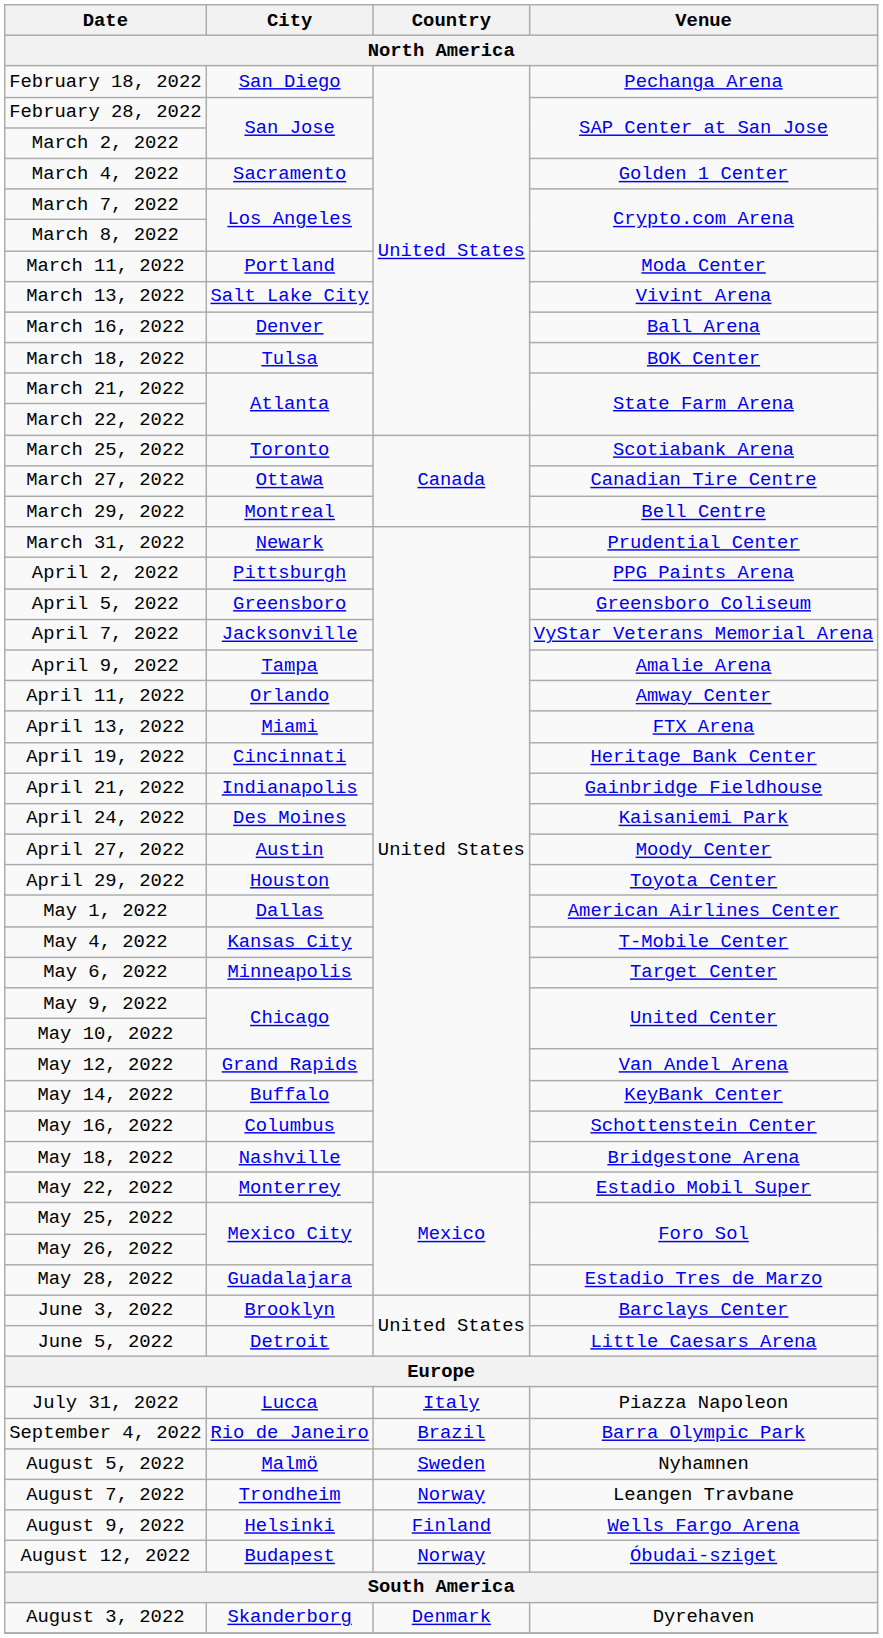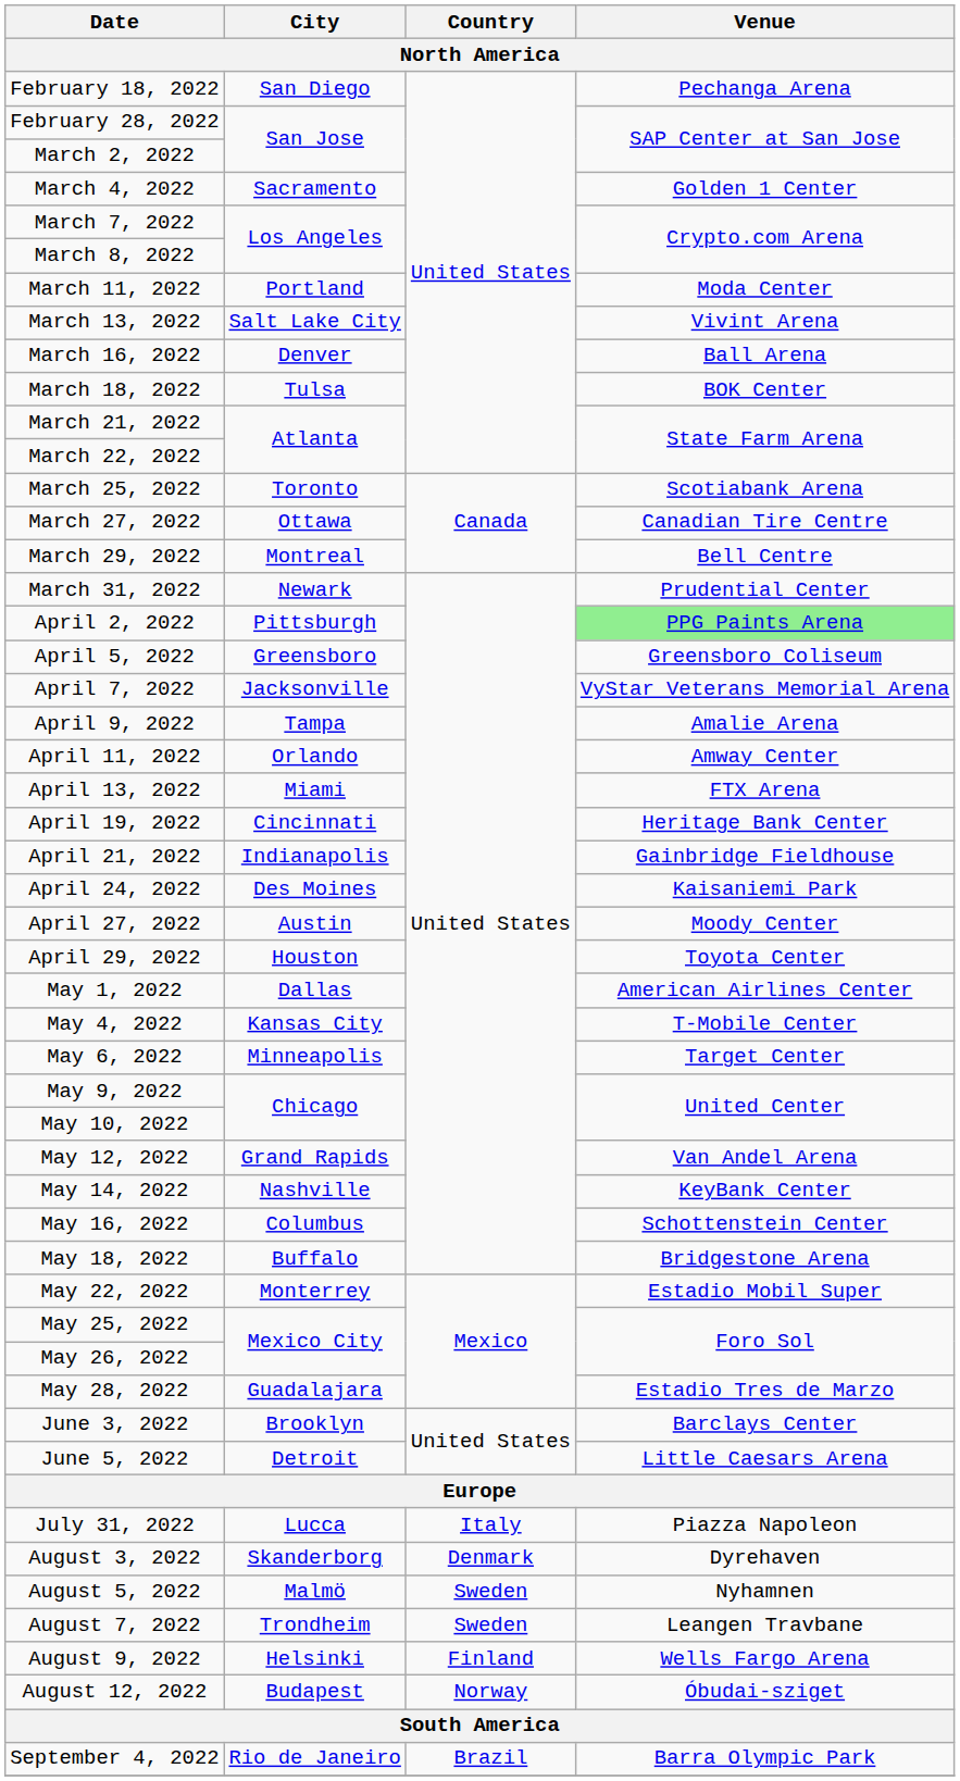 <table class="wikitable plainrowheaders" style="text-align:center;">
 <tr>
 <th scope="col">Date</th>
 <th scope="col">City</th>
 <th scope="col">Country</th>
 <th scope="col">Venue</th>
 </tr>
 <tr>
 <th colspan="4">North America</th>
 </tr>
 <tr>
 <td scope="row">February 18, 2022</td>
 <td><a href='#'>San Diego</a></td>
 <td rowspan="12"><a href='#'>United States</a></td>
 <td><a href='#'>Pechanga Arena</a></td>
 </tr>
 <tr>
 <td scope="row">February 28, 2022</td>
 <td rowspan="2"><a href='#'>San Jose</a></td>
 <td rowspan="2"><a href='#'>SAP Center at San Jose</a></td>
 </tr>
 <tr>
 <td scope="row">March 2, 2022</td>
 </tr>
 <tr>
 <td scope="row">March 4, 2022</td>
 <td><a href='#'>Sacramento</a></td>
 <td><a href='#'>Golden 1 Center</a></td>
 </tr>
 <tr>
 <td scope="row">March 7, 2022</td>
 <td rowspan="2"><a href='#'>Los Angeles</a></td>
 <td rowspan="2"><a href='#'>Crypto.com Arena</a></td>
 </tr>
 <tr>
 <td scope="row">March 8, 2022</td>
 </tr>
 <tr>
 <td scope="row">March 11, 2022</td>
 <td><a href='#'>Portland</a></td>
 <td><a href='#'>Moda Center</a></td>
 </tr>
 <tr>
 <td scope="row">March 13, 2022</td>
 <td><a href='#'>Salt Lake City</a></td>
 <td><a href='#'>Vivint Arena</a></td>
 </tr>
 <tr>
 <td scope="row">March 16, 2022</td>
 <td><a href='#'>Denver</a></td>
 <td><a href='#'>Ball Arena</a></td>
 </tr>
 <tr>
 <td scope="row">March 18, 2022</td>
 <td><a href='#'>Tulsa</a></td>
 <td><a href='#'>BOK Center</a></td>
 </tr>
 <tr>
 <td scope="row">March 21, 2022</td>
 <td rowspan="2"><a href='#'>Atlanta</a></td>
 <td rowspan="2"><a href='#'>State Farm Arena</a></td>
 </tr>
 <tr>
 <td scope="row">March 22, 2022</td>
 </tr>
 <tr>
 <td scope="row">March 25, 2022</td>
 <td><a href='#'>Toronto</a></td>
 <td rowspan="3"><a href='#'>Canada</a></td>
 <td><a href='#'>Scotiabank Arena</a></td>
 </tr>
 <tr>
 <td scope="row">March 27, 2022</td>
 <td><a href='#'>Ottawa</a></td>
 <td><a href='#'>Canadian Tire Centre</a></td>
 </tr>
 <tr>
 <td scope="row">March 29, 2022</td>
 <td><a href='#'>Montreal</a></td>
 <td><a href='#'>Bell Centre</a></td>
 </tr>
 <tr>
 <td scope="row">March 31, 2022</td>
 <td><a href='#'>Newark</a></td>
 <td rowspan="21">United States</td>
 <td><a href='#'>Prudential Center</a></td>
 </tr>
 <tr>
 <td scope="row">April 2, 2022</td>
 <td><a href='#'>Pittsburgh</a></td>
-<td><a href='#'>PPG Paints Arena</a></td>
+<td style="background: lightgreen;"><a href='#'>PPG Paints Arena</a></td>
 </tr>
 <tr>
 <td scope="row">April 5, 2022</td>
 <td><a href='#'>Greensboro</a></td>
 <td><a href='#'>Greensboro Coliseum</a></td>
 </tr>
 <tr>
 <td scope="row">April 7, 2022</td>
 <td><a href='#'>Jacksonville</a></td>
 <td><a href='#'>VyStar Veterans Memorial Arena</a></td>
 </tr>
 <tr>
 <td scope="row">April 9, 2022</td>
 <td><a href='#'>Tampa</a></td>
 <td><a href='#'>Amalie Arena</a></td>
 </tr>
 <tr>
 <td scope="row">April 11, 2022</td>
 <td><a href='#'>Orlando</a></td>
 <td><a href='#'>Amway Center</a></td>
 </tr>
 <tr>
 <td scope="row">April 13, 2022</td>
 <td><a href='#'>Miami</a></td>
 <td><a href='#'>FTX Arena</a></td>
 </tr>
 <tr>
 <td scope="row">April 19, 2022</td>
 <td><a href='#'>Cincinnati</a></td>
 <td><a href='#'>Heritage Bank Center</a></td>
 </tr>
 <tr>
 <td scope="row">April 21, 2022</td>
 <td><a href='#'>Indianapolis</a></td>
 <td><a href='#'>Gainbridge Fieldhouse</a></td>
 </tr>
 <tr>
 <td scope="row">April 24, 2022</td>
 <td><a href='#'>Des Moines</a></td>
 <td><a href='#'>Kaisaniemi Park</a></td>
 </tr>
 <tr>
 <td scope="row">April 27, 2022</td>
 <td><a href='#'>Austin</a></td>
 <td><a href='#'>Moody Center</a></td>
 </tr>
 <tr>
 <td scope="row">April 29, 2022</td>
 <td><a href='#'>Houston</a></td>
 <td><a href='#'>Toyota Center</a></td>
 </tr>
 <tr>
 <td scope="row">May 1, 2022</td>
 <td><a href='#'>Dallas</a></td>
 <td><a href='#'>American Airlines Center</a></td>
 </tr>
 <tr>
 <td scope="row">May 4, 2022</td>
 <td><a href='#'>Kansas City</a></td>
 <td><a href='#'>T-Mobile Center</a></td>
 </tr>
 <tr>
 <td scope="row">May 6, 2022</td>
 <td><a href='#'>Minneapolis</a></td>
 <td><a href='#'>Target Center</a></td>
 </tr>
 <tr>
 <td scope="row">May 9, 2022</td>
 <td rowspan="2"><a href='#'>Chicago</a></td>
 <td rowspan="2"><a href='#'>United Center</a></td>
 </tr>
 <tr>
 <td scope="row">May 10, 2022</td>
 </tr>
 <tr>
 <td scope="row">May 12, 2022</td>
 <td><a href='#'>Grand Rapids</a></td>
 <td><a href='#'>Van Andel Arena</a></td>
 </tr>
 <tr>
 <td scope="row">May 14, 2022</td>
-<td><a href='#'>Buffalo</a></td>
+<td><a href='#'>Nashville</a></td>
 <td><a href='#'>KeyBank Center</a></td>
 </tr>
 <tr>
 <td scope="row">May 16, 2022</td>
 <td><a href='#'>Columbus</a></td>
 <td><a href='#'>Schottenstein Center</a></td>
 </tr>
 <tr>
 <td scope="row">May 18, 2022</td>
-<td><a href='#'>Nashville</a></td>
+<td><a href='#'>Buffalo</a></td>
 <td><a href='#'>Bridgestone Arena</a></td>
 </tr>
 <tr>
 <td scope="row">May 22, 2022</td>
 <td><a href='#'>Monterrey</a></td>
 <td rowspan="4"><a href='#'>Mexico</a></td>
 <td><a href='#'>Estadio Mobil Super</a></td>
 </tr>
 <tr>
 <td scope="row">May 25, 2022</td>
 <td rowspan="2"><a href='#'>Mexico City</a></td>
 <td rowspan="2"><a href='#'>Foro Sol</a></td>
 </tr>
 <tr>
 <td scope="row">May 26, 2022</td>
 </tr>
 <tr>
 <td scope="row">May 28, 2022</td>
 <td><a href='#'>Guadalajara</a></td>
 <td><a href='#'>Estadio Tres de Marzo</a></td>
 </tr>
 <tr>
 <td>June 3, 2022</td>
 <td><a href='#'>Brooklyn</a></td>
 <td rowspan="2">United States</td>
 <td><a href='#'>Barclays Center</a></td>
 </tr>
 <tr>
 <td>June 5, 2022</td>
 <td><a href='#'>Detroit</a></td>
 <td><a href='#'>Little Caesars Arena</a></td>
 </tr>
 <tr>
 <th colspan="4">Europe</th>
 </tr>
 <tr>
 <td>July 31, 2022</td>
 <td><a href='#'>Lucca</a></td>
 <td><a href='#'>Italy</a></td>
 <td>Piazza Napoleon</td>
 </tr>
 <tr>
-<td>September 4, 2022</td>
-<td><a href='#'>Rio de Janeiro</a></td>
-<td><a href='#'>Brazil</a></td>
-<td><a href='#'>Barra Olympic Park</a></td>
+<td>August 3, 2022</td>
+<td><a href='#'>Skanderborg</a></td>
+<td><a href='#'>Denmark</a></td>
+<td>Dyrehaven</td>
 </tr>
 <tr>
 <td>August 5, 2022</td>
 <td><a href='#'>Malmö</a></td>
 <td><a href='#'>Sweden</a></td>
 <td>Nyhamnen</td>
 </tr>
 <tr>
 <td>August 7, 2022</td>
 <td><a href='#'>Trondheim</a></td>
-<td><a href='#'>Norway</a></td>
+<td><a href='#'>Sweden</a></td>
 <td>Leangen Travbane</td>
 </tr>
 <tr>
 <td>August 9, 2022</td>
 <td><a href='#'>Helsinki</a></td>
 <td><a href='#'>Finland</a></td>
 <td><a href='#'>Wells Fargo Arena</a></td>
 </tr>
 <tr>
 <td>August 12, 2022</td>
 <td><a href='#'>Budapest</a></td>
 <td><a href='#'>Norway</a></td>
 <td><a href='#'>Óbudai-sziget</a></td>
 </tr>
 <tr>
 <th colspan="4">South America</th>
 </tr>
 <tr>
-<td>August 3, 2022</td>
-<td><a href='#'>Skanderborg</a></td>
-<td><a href='#'>Denmark</a></td>
-<td>Dyrehaven</td>
+<td>September 4, 2022</td>
+<td><a href='#'>Rio de Janeiro</a></td>
+<td><a href='#'>Brazil</a></td>
+<td><a href='#'>Barra Olympic Park</a></td>
 </tr>
 <tr>
 </tr>
 </table>
